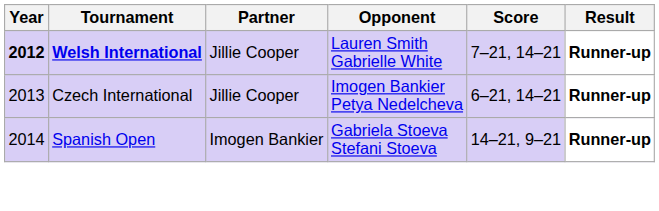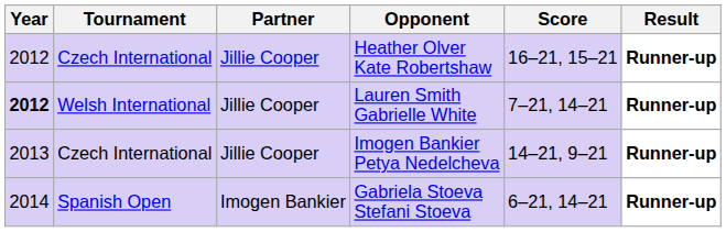 <table class="sortable wikitable" style="font-size: 90%;">
 <tr>
 <th>Year</th>
 <th>Tournament</th>
 <th>Partner</th>
 <th>Opponent</th>
 <th>Score</th>
 <th>Result</th>
 </tr>
 <tr style="background:#D8CEF6">
+<td align="center">2012</td>
+<td align="left"><a href='#'>Czech International</a></td>
+<td align="left"> <a href='#'>Jillie Cooper</a></td>
+<td align="left"> <a href='#'>Heather Olver</a> <br>  <a href='#'>Kate Robertshaw</a></td>
+<td align="left">16–21, 15–21</td>
+<td style="text-align:left; background:white"> <strong>Runner-up</strong></td>
+</tr>
+<tr style="background:#D8CEF6">
 <td align="center"><strong>2012</strong></td>
-<td align="left"><strong><a href='#'>Welsh International</a></strong></td>
+<td align="left"><a href='#'>Welsh International</a></td>
 <td align="left"> Jillie Cooper</td>
 <td align="left"> <a href='#'>Lauren Smith</a> <br>  <a href='#'>Gabrielle White</a></td>
 <td align="left">7–21, 14–21</td>
 <td style="text-align:left; background:white"> <strong>Runner-up</strong></td>
 </tr>
 <tr style="background:#D8CEF6">
 <td align="center">2013</td>
 <td align="left">Czech International</td>
 <td align="left"> Jillie Cooper</td>
 <td align="left"> <a href='#'>Imogen Bankier</a> <br>  <a href='#'>Petya Nedelcheva</a></td>
-<td align="left">6–21, 14–21</td>
+<td align="left">14–21, 9–21</td>
 <td style="text-align:left; background:white"> <strong>Runner-up</strong></td>
 </tr>
 <tr style="background:#D8CEF6">
 <td align="center">2014</td>
 <td align="left"><a href='#'>Spanish Open</a></td>
 <td align="left"> Imogen Bankier</td>
 <td align="left"> <a href='#'>Gabriela Stoeva</a> <br>  <a href='#'>Stefani Stoeva</a></td>
-<td align="left">14–21, 9–21</td>
+<td align="left">6–21, 14–21</td>
 <td style="text-align:left; background:white"> <strong>Runner-up</strong></td>
 </tr>
 </table>
